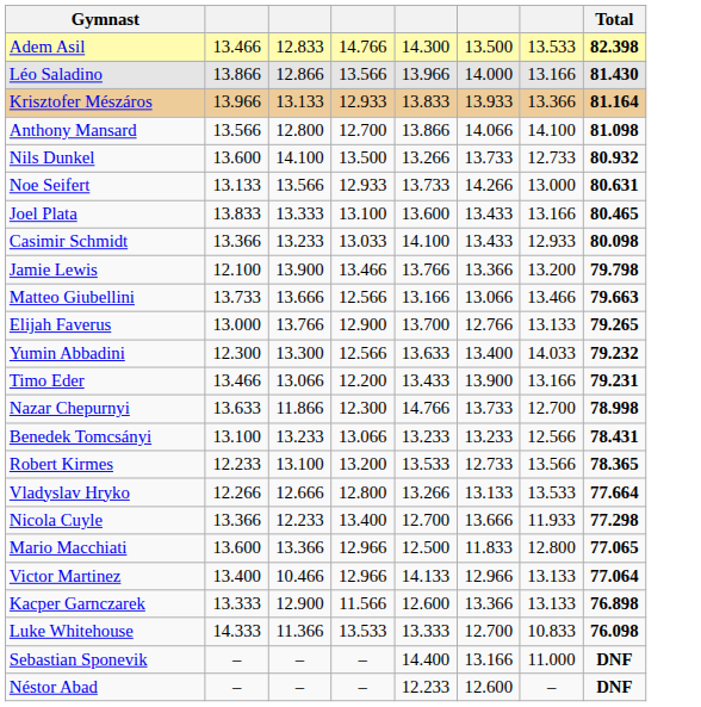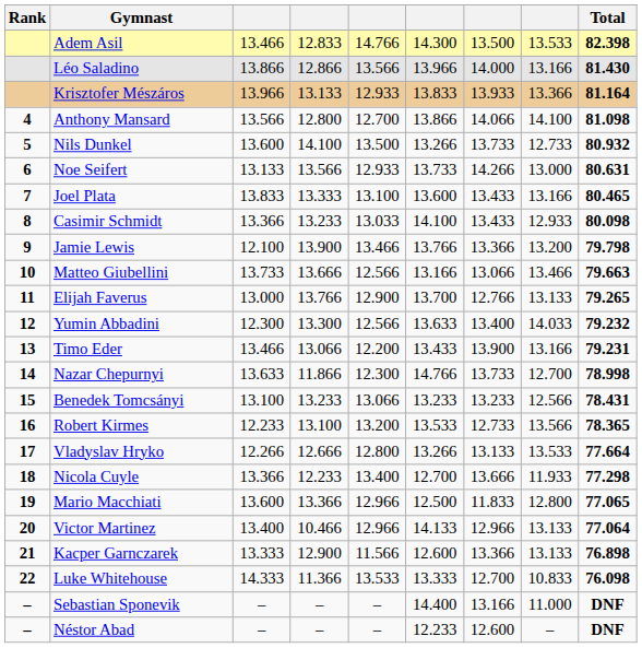 <table class="wikitable sortable" style="text-align:center; font-size:100%">
 <tr>
+<th scope="col" style="width:15px;">Rank</th>
 <th scope="col" style="width:175px;">Gymnast</th>
 <th scope="col" style="width:50px;"></th>
 <th scope="col" style="width:50px;"></th>
 <th scope="col" style="width:50px;"></th>
 <th scope="col" style="width:50px;"></th>
 <th scope="col" style="width:50px;"></th>
 <th scope="col" style="width:50px;"></th>
 <th scope="col" style="width:50px;">Total</th>
 </tr>
 <tr style="background:#fffcaf;">
+<td scope="row" style="text-align:center;"><strong></strong></td>
 <td style="text-align:left;"> <a href='#'>Adem Asil</a></td>
 <td>13.466</td>
 <td>12.833</td>
 <td>14.766</td>
 <td>14.300</td>
 <td>13.500</td>
 <td>13.533</td>
 <td><strong>82.398</strong></td>
 </tr>
 <tr style="background:#e5e5e5;">
+<td scope="row" style="text-align:center;"><strong></strong></td>
 <td style="text-align:left;"> <a href='#'>Léo Saladino</a></td>
 <td>13.866</td>
 <td>12.866</td>
 <td>13.566</td>
 <td>13.966</td>
 <td>14.000</td>
 <td>13.166</td>
 <td><strong>81.430</strong></td>
 </tr>
 <tr style="background:#ec9;">
+<td scope="row" style="text-align:center;"><strong></strong></td>
 <td style="text-align:left;"> <a href='#'>Krisztofer Mészáros</a></td>
 <td>13.966</td>
 <td>13.133</td>
 <td>12.933</td>
 <td>13.833</td>
 <td>13.933</td>
 <td>13.366</td>
 <td><strong>81.164</strong></td>
 </tr>
 <tr>
+<td scope="row" style="text-align:center;"><strong>4</strong></td>
 <td style="text-align:left;"> <a href='#'>Anthony Mansard</a></td>
 <td>13.566</td>
 <td>12.800</td>
 <td>12.700</td>
 <td>13.866</td>
 <td>14.066</td>
 <td>14.100</td>
 <td><strong>81.098</strong></td>
 </tr>
 <tr>
+<td scope="row" style="text-align:center;"><strong>5</strong></td>
 <td style="text-align:left;"> <a href='#'>Nils Dunkel</a></td>
 <td>13.600</td>
 <td>14.100</td>
 <td>13.500</td>
 <td>13.266</td>
 <td>13.733</td>
 <td>12.733</td>
 <td><strong>80.932</strong></td>
 </tr>
 <tr>
+<td scope="row" style="text-align:center;"><strong>6</strong></td>
 <td style="text-align:left;"> <a href='#'>Noe Seifert</a></td>
 <td>13.133</td>
 <td>13.566</td>
 <td>12.933</td>
 <td>13.733</td>
 <td>14.266</td>
 <td>13.000</td>
 <td><strong>80.631</strong></td>
 </tr>
 <tr>
+<td scope="row" style="text-align:center;"><strong>7</strong></td>
 <td style="text-align:left;"> <a href='#'>Joel Plata</a></td>
 <td>13.833</td>
 <td>13.333</td>
 <td>13.100</td>
 <td>13.600</td>
 <td>13.433</td>
 <td>13.166</td>
 <td><strong>80.465</strong></td>
 </tr>
 <tr>
+<td scope="row" style="text-align:center;"><strong>8</strong></td>
 <td style="text-align:left;"> <a href='#'>Casimir Schmidt</a></td>
 <td>13.366</td>
 <td>13.233</td>
 <td>13.033</td>
 <td>14.100</td>
 <td>13.433</td>
 <td>12.933</td>
 <td><strong>80.098</strong></td>
 </tr>
 <tr>
+<td scope="row" style="text-align:center;"><strong>9</strong></td>
 <td style="text-align:left;"> <a href='#'>Jamie Lewis</a></td>
 <td>12.100</td>
 <td>13.900</td>
 <td>13.466</td>
 <td>13.766</td>
 <td>13.366</td>
 <td>13.200</td>
 <td><strong>79.798</strong></td>
 </tr>
 <tr>
+<td scope="row" style="text-align:center;"><strong>10</strong></td>
 <td style="text-align:left;"> <a href='#'>Matteo Giubellini</a></td>
 <td>13.733</td>
 <td>13.666</td>
 <td>12.566</td>
 <td>13.166</td>
 <td>13.066</td>
 <td>13.466</td>
 <td><strong>79.663</strong></td>
 </tr>
 <tr>
+<td scope="row" style="text-align:center;"><strong>11</strong></td>
 <td style="text-align:left;"> <a href='#'>Elijah Faverus</a></td>
 <td>13.000</td>
 <td>13.766</td>
 <td>12.900</td>
 <td>13.700</td>
 <td>12.766</td>
 <td>13.133</td>
 <td><strong>79.265</strong></td>
 </tr>
 <tr>
+<td scope="row" style="text-align:center;"><strong>12</strong></td>
 <td style="text-align:left;"> <a href='#'>Yumin Abbadini</a></td>
 <td>12.300</td>
 <td>13.300</td>
 <td>12.566</td>
 <td>13.633</td>
 <td>13.400</td>
 <td>14.033</td>
 <td><strong>79.232</strong></td>
 </tr>
 <tr>
+<td scope="row" style="text-align:center;"><strong>13</strong></td>
 <td style="text-align:left;"> <a href='#'>Timo Eder</a></td>
 <td>13.466</td>
 <td>13.066</td>
 <td>12.200</td>
 <td>13.433</td>
 <td>13.900</td>
 <td>13.166</td>
 <td><strong>79.231</strong></td>
 </tr>
 <tr>
+<td scope="row" style="text-align:center;"><strong>14</strong></td>
 <td style="text-align:left;"> <a href='#'>Nazar Chepurnyi</a></td>
 <td>13.633</td>
 <td>11.866</td>
 <td>12.300</td>
 <td>14.766</td>
 <td>13.733</td>
 <td>12.700</td>
 <td><strong>78.998</strong></td>
 </tr>
 <tr>
+<td scope="row" style="text-align:center;"><strong>15</strong></td>
 <td style="text-align:left;"> <a href='#'>Benedek Tomcsányi</a></td>
 <td>13.100</td>
 <td>13.233</td>
 <td>13.066</td>
 <td>13.233</td>
 <td>13.233</td>
 <td>12.566</td>
 <td><strong>78.431</strong></td>
 </tr>
 <tr>
+<td scope="row" style="text-align:center;"><strong>16</strong></td>
 <td style="text-align:left;"> <a href='#'>Robert Kirmes</a></td>
 <td>12.233</td>
 <td>13.100</td>
 <td>13.200</td>
 <td>13.533</td>
 <td>12.733</td>
 <td>13.566</td>
 <td><strong>78.365</strong></td>
 </tr>
 <tr>
+<td scope="row" style="text-align:center;"><strong>17</strong></td>
 <td style="text-align:left;"> <a href='#'>Vladyslav Hryko</a></td>
 <td>12.266</td>
 <td>12.666</td>
 <td>12.800</td>
 <td>13.266</td>
 <td>13.133</td>
 <td>13.533</td>
 <td><strong>77.664</strong></td>
 </tr>
 <tr>
+<td scope="row" style="text-align:center;"><strong>18</strong></td>
 <td style="text-align:left;"> <a href='#'>Nicola Cuyle</a></td>
 <td>13.366</td>
 <td>12.233</td>
 <td>13.400</td>
 <td>12.700</td>
 <td>13.666</td>
 <td>11.933</td>
 <td><strong>77.298</strong></td>
 </tr>
 <tr>
+<td scope="row" style="text-align:center;"><strong>19</strong></td>
 <td style="text-align:left;"> <a href='#'>Mario Macchiati</a></td>
 <td>13.600</td>
 <td>13.366</td>
 <td>12.966</td>
 <td>12.500</td>
 <td>11.833</td>
 <td>12.800</td>
 <td><strong>77.065</strong></td>
 </tr>
 <tr>
+<td scope="row" style="text-align:center;"><strong>20</strong></td>
 <td style="text-align:left;"> <a href='#'>Victor Martinez</a></td>
 <td>13.400</td>
 <td>10.466</td>
 <td>12.966</td>
 <td>14.133</td>
 <td>12.966</td>
 <td>13.133</td>
 <td><strong>77.064</strong></td>
 </tr>
 <tr>
+<td scope="row" style="text-align:center;"><strong>21</strong></td>
 <td style="text-align:left;"> <a href='#'>Kacper Garnczarek</a></td>
 <td>13.333</td>
 <td>12.900</td>
 <td>11.566</td>
 <td>12.600</td>
 <td>13.366</td>
 <td>13.133</td>
 <td><strong>76.898</strong></td>
 </tr>
 <tr>
+<td scope="row" style="text-align:center;"><strong>22</strong></td>
 <td style="text-align:left;"> <a href='#'>Luke Whitehouse</a></td>
 <td>14.333</td>
 <td>11.366</td>
 <td>13.533</td>
 <td>13.333</td>
 <td>12.700</td>
 <td>10.833</td>
 <td><strong>76.098</strong></td>
 </tr>
 <tr>
+<td scope="row" style="text-align:center;"><strong>–</strong></td>
 <td style="text-align:left;"> <a href='#'>Sebastian Sponevik</a></td>
 <td>–</td>
 <td>–</td>
 <td>–</td>
 <td>14.400</td>
 <td>13.166</td>
 <td>11.000</td>
 <td><strong>DNF</strong></td>
 </tr>
 <tr>
+<td scope="row" style="text-align:center;"><strong>–</strong></td>
 <td style="text-align:left;"> <a href='#'>Néstor Abad</a></td>
 <td>–</td>
 <td>–</td>
 <td>–</td>
 <td>12.233</td>
 <td>12.600</td>
 <td>–</td>
 <td><strong>DNF</strong></td>
 </tr>
 </table>
